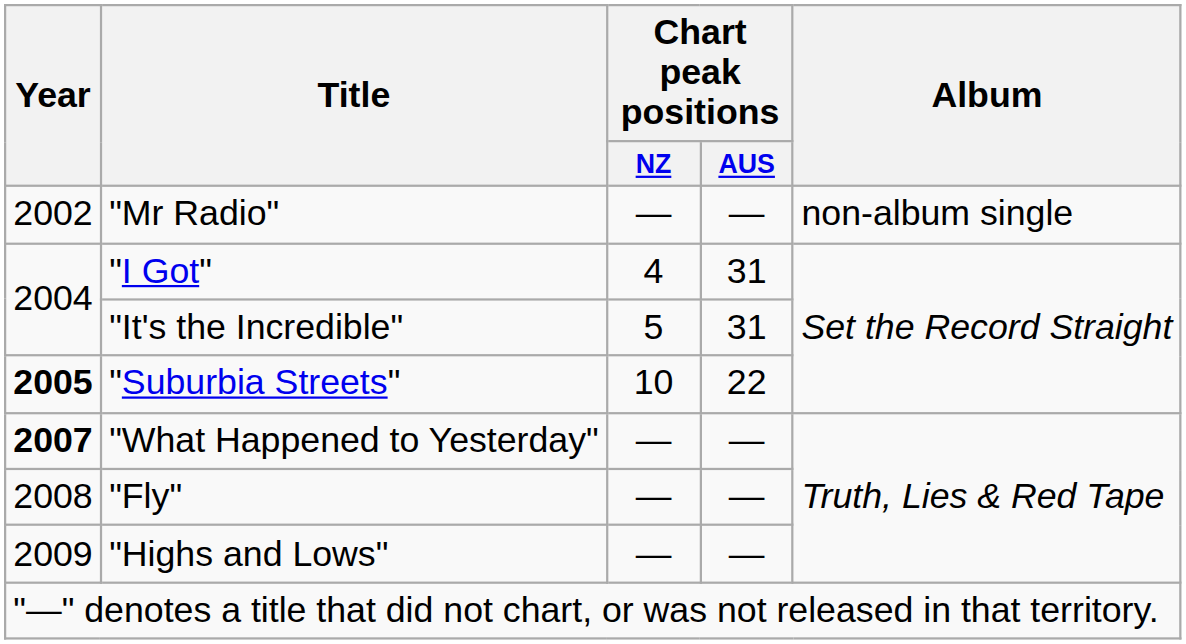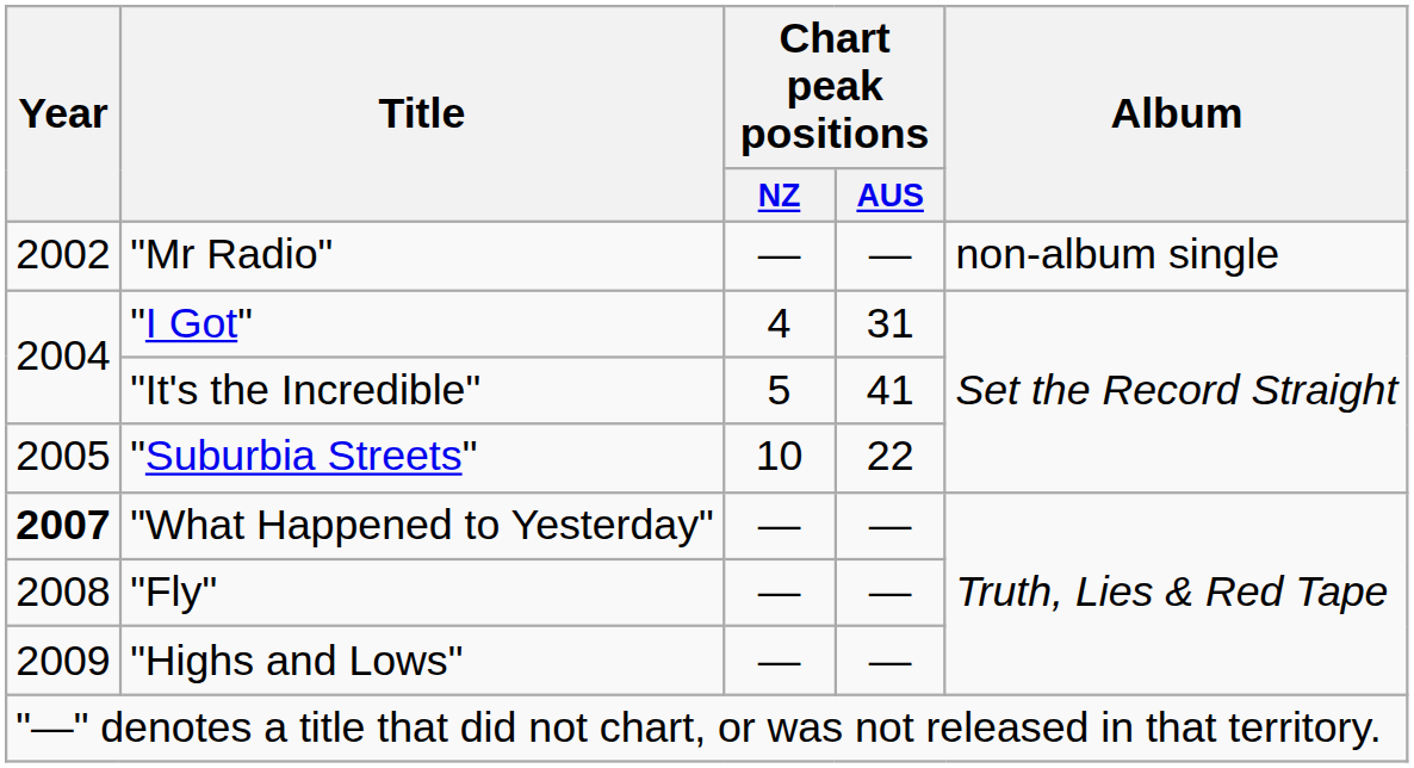 <table class="wikitable" border="1">
 <tr>
 <th rowspan="2">Year</th>
 <th rowspan="2">Title</th>
 <th colspan="2">Chart peak positions</th>
 <th rowspan="2">Album</th>
 </tr>
 <tr>
 <th style="width:3em;font-size:75%;"><a href='#'>NZ</a><br></th>
 <th style="width:3em;font-size:75%;"><a href='#'>AUS</a><br></th>
 </tr>
 <tr>
 <td>2002</td>
 <td>"Mr Radio"</td>
 <td align="center">—</td>
 <td align="center">—</td>
 <td>non-album single</td>
 </tr>
 <tr>
 <td rowspan="2">2004</td>
 <td>"<a href='#'>I Got</a>"</td>
 <td align="center">4</td>
 <td align="center">31</td>
 <td rowspan="3"><em>Set the Record Straight</em></td>
 </tr>
 <tr>
 <td>"It's the Incredible"</td>
 <td align="center">5</td>
-<td align="center">31</td>
+<td align="center">41</td>
 </tr>
 <tr>
-<td><strong>2005</strong></td>
+<td>2005</td>
 <td>"<a href='#'>Suburbia Streets</a>"</td>
 <td align="center">10</td>
 <td align="center">22</td>
 </tr>
 <tr>
 <td><strong>2007</strong></td>
 <td>"What Happened to Yesterday"</td>
 <td align="center">—</td>
 <td align="center">—</td>
 <td rowspan="3"><em>Truth, Lies & Red Tape</em></td>
 </tr>
 <tr>
 <td>2008</td>
 <td>"Fly"</td>
 <td align="center">—</td>
 <td align="center">—</td>
 </tr>
 <tr>
 <td>2009</td>
 <td>"Highs and Lows"</td>
 <td align="center">—</td>
 <td align="center">—</td>
 </tr>
 <tr>
 <td colspan="7">"—" denotes a title that did not chart, or was not released in that territory.</td>
 </tr>
 </table>
